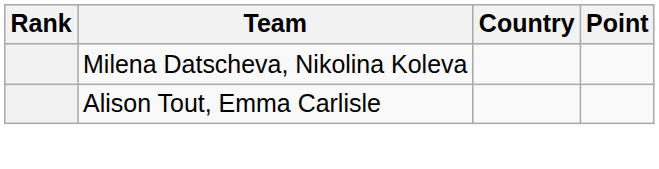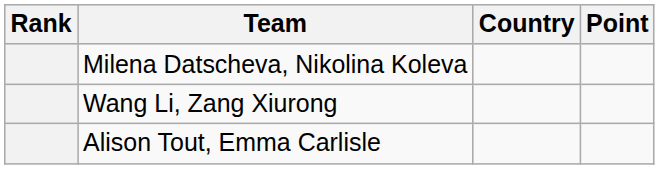 <table class="wikitable sortable">
 <tr>
 <th>Rank</th>
 <th>Team</th>
 <th>Country</th>
 <th>Point</th>
 </tr>
 <tr>
 <th></th>
 <td>Milena Datscheva, Nikolina Koleva</td>
 <td></td>
 <td></td>
 </tr>
 <tr>
 <th></th>
+<td>Wang Li, Zang Xiurong</td>
+<td></td>
+<td></td>
+</tr>
+<tr>
+<th></th>
 <td>Alison Tout, Emma Carlisle</td>
 <td></td>
 <td></td>
 </tr>
 </table>
